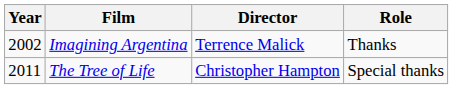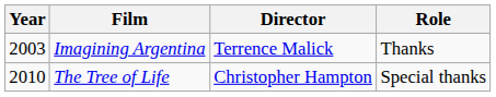 <table class="wikitable">
 <tr>
 <th>Year</th>
 <th>Film</th>
 <th>Director</th>
 <th>Role</th>
 </tr>
 <tr>
-<td>2002</td>
+<td>2003</td>
 <td><em><a href='#'>Imagining Argentina</a></em></td>
 <td><a href='#'>Terrence Malick</a></td>
 <td>Thanks</td>
 </tr>
 <tr>
-<td>2011</td>
+<td>2010</td>
 <td><em><a href='#'>The Tree of Life</a></em></td>
 <td><a href='#'>Christopher Hampton</a></td>
 <td>Special thanks</td>
 </tr>
 </table>
